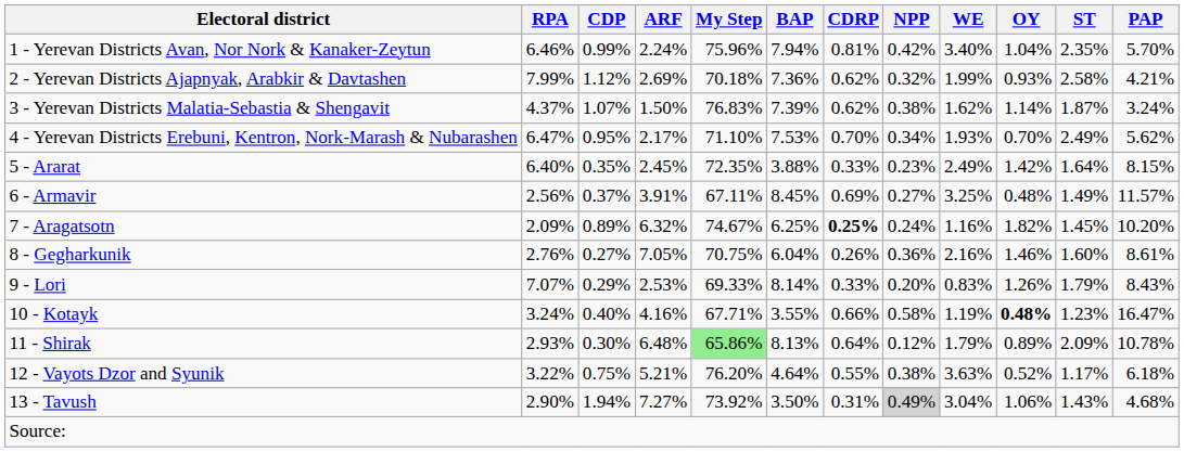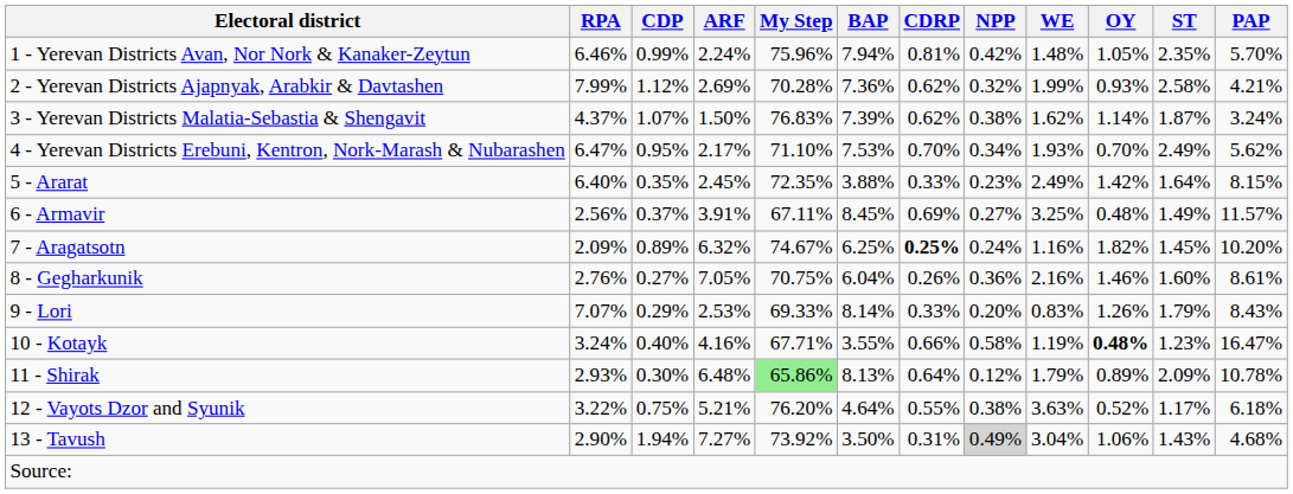 <table class="wikitable sortable" style="text-align:right">
 <tr>
 <th>Electoral district</th>
 <th><a href='#'>RPA</a></th>
 <th><a href='#'>CDP</a></th>
 <th><a href='#'>ARF</a></th>
 <th><a href='#'>My Step</a></th>
 <th><a href='#'>BAP</a></th>
 <th><a href='#'>CDRP</a></th>
 <th><a href='#'>NPP</a></th>
 <th><a href='#'>WE</a></th>
 <th><a href='#'>OY</a></th>
 <th><a href='#'>ST</a></th>
 <th><a href='#'>PAP</a></th>
 </tr>
 <tr>
 <td align=left>1 - Yerevan Districts <a href='#'>Avan</a>, <a href='#'>Nor Nork</a> & <a href='#'>Kanaker-Zeytun</a></td>
 <td>6.46%</td>
 <td>0.99%</td>
 <td>2.24%</td>
 <td>75.96%</td>
 <td>7.94%</td>
 <td>0.81%</td>
 <td>0.42%</td>
-<td>3.40%</td>
-<td>1.04%</td>
+<td>1.48%</td>
+<td>1.05%</td>
 <td>2.35%</td>
 <td>5.70%</td>
 </tr>
 <tr>
 <td align=left>2 - Yerevan Districts <a href='#'>Ajapnyak</a>, <a href='#'>Arabkir</a> & <a href='#'>Davtashen</a></td>
 <td>7.99%</td>
 <td>1.12%</td>
 <td>2.69%</td>
-<td>70.18%</td>
+<td>70.28%</td>
 <td>7.36%</td>
 <td>0.62%</td>
 <td>0.32%</td>
 <td>1.99%</td>
 <td>0.93%</td>
 <td>2.58%</td>
 <td>4.21%</td>
 </tr>
 <tr>
 <td align=left>3 - Yerevan Districts <a href='#'>Malatia-Sebastia</a> & <a href='#'>Shengavit</a></td>
 <td>4.37%</td>
 <td>1.07%</td>
 <td>1.50%</td>
 <td>76.83%</td>
 <td>7.39%</td>
 <td>0.62%</td>
 <td>0.38%</td>
 <td>1.62%</td>
 <td>1.14%</td>
 <td>1.87%</td>
 <td>3.24%</td>
 </tr>
 <tr>
 <td align=left>4 - Yerevan Districts <a href='#'>Erebuni</a>, <a href='#'>Kentron</a>, <a href='#'>Nork-Marash</a> & <a href='#'>Nubarashen</a></td>
 <td>6.47%</td>
 <td>0.95%</td>
 <td>2.17%</td>
 <td>71.10%</td>
 <td>7.53%</td>
 <td>0.70%</td>
 <td>0.34%</td>
 <td>1.93%</td>
 <td>0.70%</td>
 <td>2.49%</td>
 <td>5.62%</td>
 </tr>
 <tr>
 <td align=left>5 - <a href='#'>Ararat</a></td>
 <td>6.40%</td>
 <td>0.35%</td>
 <td>2.45%</td>
 <td>72.35%</td>
 <td>3.88%</td>
 <td>0.33%</td>
 <td>0.23%</td>
 <td>2.49%</td>
 <td>1.42%</td>
 <td>1.64%</td>
 <td>8.15%</td>
 </tr>
 <tr>
 <td align=left>6 - <a href='#'>Armavir</a></td>
 <td>2.56%</td>
 <td>0.37%</td>
 <td>3.91%</td>
 <td>67.11%</td>
 <td>8.45%</td>
 <td>0.69%</td>
 <td>0.27%</td>
 <td>3.25%</td>
 <td>0.48%</td>
 <td>1.49%</td>
 <td>11.57%</td>
 </tr>
 <tr>
 <td align=left>7 - <a href='#'>Aragatsotn</a></td>
 <td>2.09%</td>
 <td>0.89%</td>
 <td>6.32%</td>
 <td>74.67%</td>
 <td>6.25%</td>
 <td><strong>0.25%</strong></td>
 <td>0.24%</td>
 <td>1.16%</td>
 <td>1.82%</td>
 <td>1.45%</td>
 <td>10.20%</td>
 </tr>
 <tr>
 <td align=left>8 - <a href='#'>Gegharkunik</a></td>
 <td>2.76%</td>
 <td>0.27%</td>
 <td>7.05%</td>
 <td>70.75%</td>
 <td>6.04%</td>
 <td>0.26%</td>
 <td>0.36%</td>
 <td>2.16%</td>
 <td>1.46%</td>
 <td>1.60%</td>
 <td>8.61%</td>
 </tr>
 <tr>
 <td align=left>9 - <a href='#'>Lori</a></td>
 <td>7.07%</td>
 <td>0.29%</td>
 <td>2.53%</td>
 <td>69.33%</td>
 <td>8.14%</td>
 <td>0.33%</td>
 <td>0.20%</td>
 <td>0.83%</td>
 <td>1.26%</td>
 <td>1.79%</td>
 <td>8.43%</td>
 </tr>
 <tr>
 <td align=left>10 - <a href='#'>Kotayk</a></td>
 <td>3.24%</td>
 <td>0.40%</td>
 <td>4.16%</td>
 <td>67.71%</td>
 <td>3.55%</td>
 <td>0.66%</td>
 <td>0.58%</td>
 <td>1.19%</td>
 <td><strong>0.48%</strong></td>
 <td>1.23%</td>
 <td>16.47%</td>
 </tr>
 <tr>
 <td align=left>11 - <a href='#'>Shirak</a></td>
 <td>2.93%</td>
 <td>0.30%</td>
 <td>6.48%</td>
 <td style="background: lightgreen;">65.86%</td>
 <td>8.13%</td>
 <td>0.64%</td>
 <td>0.12%</td>
 <td>1.79%</td>
 <td>0.89%</td>
 <td>2.09%</td>
 <td>10.78%</td>
 </tr>
 <tr>
 <td align=left>12 - <a href='#'>Vayots Dzor</a> and <a href='#'>Syunik</a></td>
 <td>3.22%</td>
 <td>0.75%</td>
 <td>5.21%</td>
 <td>76.20%</td>
 <td>4.64%</td>
 <td>0.55%</td>
 <td>0.38%</td>
 <td>3.63%</td>
 <td>0.52%</td>
 <td>1.17%</td>
 <td>6.18%</td>
 </tr>
 <tr>
 <td align=left>13 - <a href='#'>Tavush</a></td>
 <td>2.90%</td>
 <td>1.94%</td>
 <td>7.27%</td>
 <td>73.92%</td>
 <td>3.50%</td>
 <td>0.31%</td>
 <td style="background: lightgrey;">0.49%</td>
 <td>3.04%</td>
 <td>1.06%</td>
 <td>1.43%</td>
 <td>4.68%</td>
 </tr>
 <tr>
 <td align=left colspan=12>Source: </td>
 </tr>
 </table>
